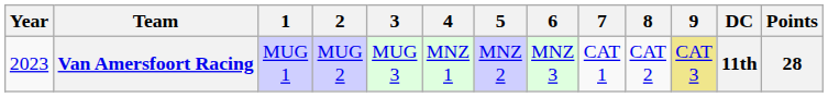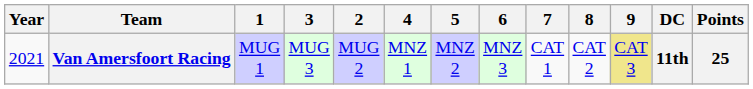 <table class="wikitable" style="text-align:center; font-size:85%">
 <tr>
 <th>Year</th>
 <th>Team</th>
 <th>1</th>
+<th>3</th>
 <th>2</th>
-<th>3</th>
 <th>4</th>
 <th>5</th>
 <th>6</th>
 <th>7</th>
 <th>8</th>
 <th>9</th>
 <th>DC</th>
 <th>Points</th>
 </tr>
 <tr>
-<td><a href='#'>2023</a></td>
+<td><a href='#'>2021</a></td>
 <th nowrap><a href='#'>Van Amersfoort Racing</a></th>
 <td style="background:#CFCFFF;"><a href='#'>MUG<br>1</a><br></td>
+<td style="background:#DFFFDF;"><a href='#'>MUG<br>3</a><br></td>
 <td style="background:#CFCFFF;"><a href='#'>MUG<br>2</a><br></td>
-<td style="background:#DFFFDF;"><a href='#'>MUG<br>3</a><br></td>
 <td style="background:#DFFFDF;"><a href='#'>MNZ<br>1</a><br></td>
 <td style="background:#CFCFFF;"><a href='#'>MNZ<br>2</a><br></td>
 <td style="background:#DFFFDF;"><a href='#'>MNZ<br>3</a><br></td>
 <td><a href='#'>CAT<br>1</a></td>
 <td><a href='#'>CAT<br>2</a></td>
 <td style="background: khaki;"><a href='#'>CAT<br>3</a></td>
 <th>11th</th>
-<th>28</th>
+<th>25</th>
 </tr>
 </table>
